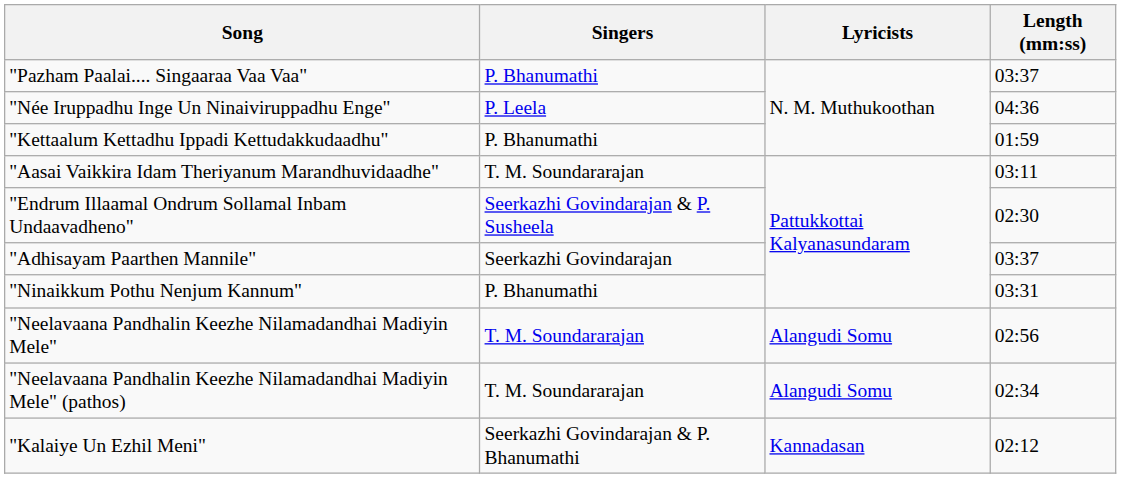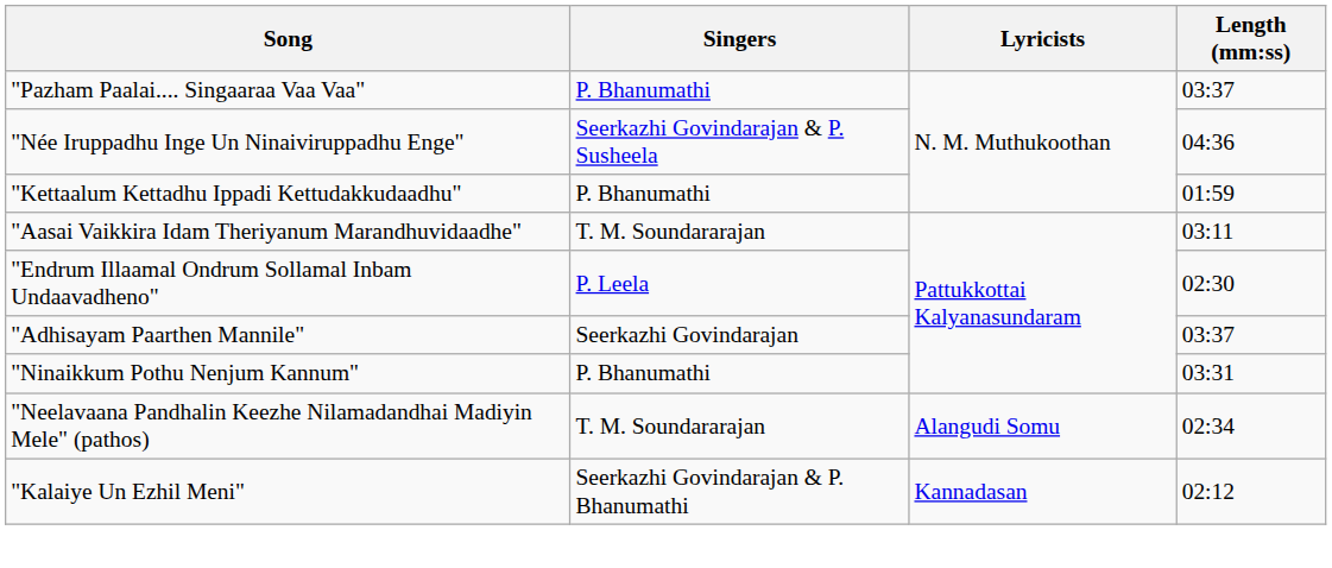 <table class="wikitable" style="font-size:95%;">
 <tr>
 <th>Song</th>
 <th>Singers</th>
 <th>Lyricists</th>
 <th>Length (mm:ss)</th>
 </tr>
 <tr>
 <td>"Pazham Paalai.... Singaaraa Vaa Vaa"</td>
 <td><a href='#'>P. Bhanumathi</a></td>
 <td rowspan=3>N. M. Muthukoothan</td>
 <td>03:37</td>
 </tr>
 <tr>
 <td>"Née Iruppadhu Inge Un Ninaiviruppadhu Enge"</td>
-<td><a href='#'>P. Leela</a></td>
+<td><a href='#'>Seerkazhi Govindarajan</a> & <a href='#'>P. Susheela</a></td>
 <td>04:36</td>
 </tr>
 <tr>
 <td>"Kettaalum Kettadhu Ippadi Kettudakkudaadhu"</td>
 <td>P. Bhanumathi</td>
 <td>01:59</td>
 </tr>
 <tr>
 <td>"Aasai Vaikkira Idam Theriyanum Marandhuvidaadhe"</td>
 <td>T. M. Soundararajan</td>
 <td rowspan=4><a href='#'>Pattukkottai Kalyanasundaram</a></td>
 <td>03:11</td>
 </tr>
 <tr>
 <td>"Endrum Illaamal Ondrum Sollamal Inbam Undaavadheno"</td>
-<td><a href='#'>Seerkazhi Govindarajan</a> & <a href='#'>P. Susheela</a></td>
+<td><a href='#'>P. Leela</a></td>
 <td>02:30</td>
 </tr>
 <tr>
 <td>"Adhisayam Paarthen Mannile"</td>
 <td>Seerkazhi Govindarajan</td>
 <td>03:37</td>
 </tr>
 <tr>
 <td>"Ninaikkum Pothu Nenjum Kannum"</td>
 <td>P. Bhanumathi</td>
 <td>03:31</td>
-</tr>
-<tr>
-<td>"Neelavaana Pandhalin Keezhe Nilamadandhai Madiyin Mele"</td>
-<td><a href='#'>T. M. Soundararajan</a></td>
-<td><a href='#'>Alangudi Somu</a></td>
-<td>02:56</td>
 </tr>
 <tr>
 <td>"Neelavaana Pandhalin Keezhe Nilamadandhai Madiyin Mele" (pathos)</td>
 <td>T. M. Soundararajan</td>
 <td><a href='#'>Alangudi Somu</a></td>
 <td>02:34</td>
 </tr>
 <tr>
 <td>"Kalaiye Un Ezhil Meni"</td>
 <td>Seerkazhi Govindarajan & P. Bhanumathi</td>
 <td><a href='#'>Kannadasan</a></td>
 <td>02:12</td>
 </tr>
 </table>
